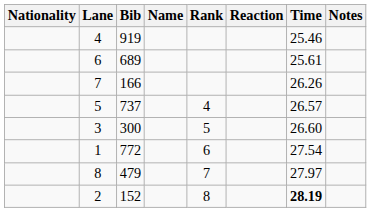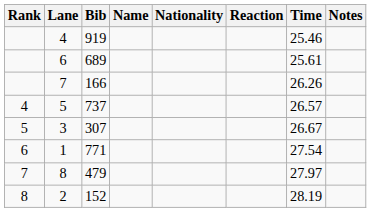 <table class="wikitable sortable" style="text-align:center">
 <tr>
-<th>Nationality</th>
+<th>Rank</th>
 <th>Lane</th>
 <th>Bib</th>
 <th>Name</th>
-<th>Rank</th>
+<th>Nationality</th>
 <th>Reaction</th>
 <th>Time</th>
 <th>Notes</th>
 </tr>
 <tr>
-<td align=left></td>
+<td></td>
 <td>4</td>
 <td>919</td>
 <td align=left></td>
-<td></td>
+<td align=left></td>
 <td></td>
 <td>25.46</td>
 <td></td>
 </tr>
 <tr>
-<td align=left></td>
+<td></td>
 <td>6</td>
 <td>689</td>
 <td align=left></td>
-<td></td>
+<td align=left></td>
 <td></td>
 <td>25.61</td>
 <td></td>
 </tr>
 <tr>
-<td align=left></td>
+<td></td>
 <td>7</td>
 <td>166</td>
 <td align=left></td>
-<td></td>
+<td align=left></td>
 <td></td>
 <td>26.26</td>
 <td></td>
 </tr>
 <tr>
-<td align=left></td>
+<td>4</td>
 <td>5</td>
 <td>737</td>
 <td align=left></td>
-<td>4</td>
+<td align=left></td>
 <td></td>
 <td>26.57</td>
 <td></td>
 </tr>
 <tr>
+<td>5</td>
+<td>3</td>
+<td>307</td>
 <td align=left></td>
-<td>3</td>
-<td>300</td>
 <td align=left></td>
-<td>5</td>
 <td></td>
-<td>26.60</td>
+<td>26.67</td>
 <td></td>
 </tr>
 <tr>
+<td>6</td>
+<td>1</td>
+<td>771</td>
 <td align=left></td>
-<td>1</td>
-<td>772</td>
 <td align=left></td>
-<td>6</td>
 <td></td>
 <td>27.54</td>
 <td></td>
 </tr>
 <tr>
-<td align=left></td>
+<td>7</td>
 <td>8</td>
 <td>479</td>
 <td align=left></td>
-<td>7</td>
+<td align=left></td>
 <td></td>
 <td>27.97</td>
 <td></td>
 </tr>
 <tr>
-<td align=left></td>
+<td>8</td>
 <td>2</td>
 <td>152</td>
 <td align=left></td>
-<td>8</td>
+<td align=left></td>
 <td></td>
-<td><strong>28.19</strong></td>
+<td>28.19</td>
 <td></td>
 </tr>
 </table>
